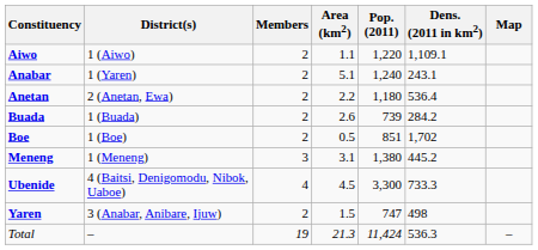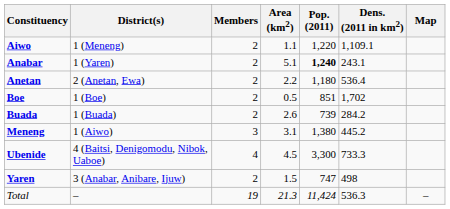 <table class="wikitable sortable">
 <tr>
 <th style="width:80px;">Constituency</th>
 <th style="width:200px;">District(s)</th>
 <th style="width:50px;">Members</th>
 <th style="width:50px;">Area (km<sup>2</sup>)</th>
 <th style="width:50px;">Pop. (2011)</th>
 <th>Dens.<br>(2011 in km<sup>2</sup>)</th>
 <th style="width:50px;">Map</th>
 </tr>
 <tr>
 <td><strong><a href='#'>Aiwo</a></strong></td>
-<td>1 (<a href='#'>Aiwo</a>)</td>
+<td>1 (<a href='#'>Meneng</a>)</td>
 <td style="text-align:right;">2</td>
 <td style="text-align:right;">1.1</td>
 <td style="text-align:right;">1,220</td>
 <td>1,109.1</td>
 <td></td>
 </tr>
 <tr>
 <td><strong><a href='#'>Anabar</a></strong></td>
 <td>1 (<a href='#'>Yaren</a>)</td>
 <td style="text-align:right;">2</td>
 <td style="text-align:right;">5.1</td>
-<td style="text-align:right;">1,240</td>
+<td style="text-align:right;"><strong>1,240</strong></td>
 <td>243.1</td>
 <td></td>
 </tr>
 <tr>
 <td><strong><a href='#'>Anetan</a></strong></td>
 <td>2 (<a href='#'>Anetan</a>, <a href='#'>Ewa</a>)</td>
 <td style="text-align:right;">2</td>
 <td style="text-align:right;">2.2</td>
 <td style="text-align:right;">1,180</td>
 <td>536.4</td>
 <td></td>
 </tr>
 <tr>
+<td><strong><a href='#'>Boe</a></strong></td>
+<td>1 (<a href='#'>Boe</a>)</td>
+<td style="text-align:right;">2</td>
+<td style="text-align:right;">0.5</td>
+<td style="text-align:right;">851</td>
+<td>1,702</td>
+<td></td>
+</tr>
+<tr>
 <td><strong><a href='#'>Buada</a></strong></td>
 <td>1 (<a href='#'>Buada</a>)</td>
 <td style="text-align:right;">2</td>
 <td style="text-align:right;">2.6</td>
 <td style="text-align:right;">739</td>
 <td>284.2</td>
 <td></td>
 </tr>
 <tr>
-<td><strong><a href='#'>Boe</a></strong></td>
-<td>1 (<a href='#'>Boe</a>)</td>
-<td style="text-align:right;">2</td>
-<td style="text-align:right;">0.5</td>
-<td style="text-align:right;">851</td>
-<td>1,702</td>
-<td></td>
-</tr>
-<tr>
 <td><strong><a href='#'>Meneng</a></strong></td>
-<td>1 (<a href='#'>Meneng</a>)</td>
+<td>1 (<a href='#'>Aiwo</a>)</td>
 <td style="text-align:right;">3</td>
 <td style="text-align:right;">3.1</td>
 <td style="text-align:right;">1,380</td>
 <td>445.2</td>
 <td></td>
 </tr>
 <tr>
 <td><strong><a href='#'>Ubenide</a></strong></td>
 <td>4 (<a href='#'>Baitsi</a>, <a href='#'>Denigomodu</a>, <a href='#'>Nibok</a>, <a href='#'>Uaboe</a>)</td>
 <td style="text-align:right;">4</td>
 <td style="text-align:right;">4.5</td>
 <td style="text-align:right;">3,300</td>
 <td>733.3</td>
 <td></td>
 </tr>
 <tr>
 <td><strong><a href='#'>Yaren</a></strong></td>
 <td>3 (<a href='#'>Anabar</a>, <a href='#'>Anibare</a>, <a href='#'>Ijuw</a>)</td>
 <td style="text-align:right;">2</td>
 <td style="text-align:right;">1.5</td>
 <td style="text-align:right;">747</td>
 <td>498</td>
 <td></td>
 </tr>
 <tr>
 <td><em>Total</em></td>
 <td><em>–</em></td>
 <td style="text-align:right;"><em>19</em></td>
 <td style="text-align:right;"><em>21.3</em></td>
 <td style="text-align:right;"><em>11,424</em></td>
 <td>536.3</td>
 <td style="text-align:center;"><em>–</em></td>
 </tr>
 </table>
